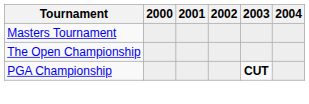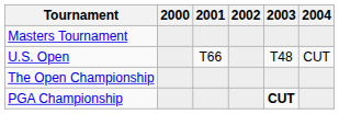 <table class="wikitable" style="font-size:95%;text-align:center;">
 <tr>
 <th>Tournament</th>
 <th>2000</th>
 <th>2001</th>
 <th>2002</th>
 <th>2003</th>
 <th>2004</th>
 </tr>
 <tr>
 <td align=left><a href='#'>Masters Tournament</a></td>
 <td style="background:#eeeeee;"></td>
 <td style="background:#eeeeee;"></td>
 <td style="background:#eeeeee;"></td>
 <td style="background:#eeeeee;"></td>
 <td style="background:#eeeeee;"></td>
 </tr>
 <tr>
+<td align=left><a href='#'>U.S. Open</a></td>
+<td style="background:#eeeeee;"></td>
+<td>T66</td>
+<td style="background:#eeeeee;"></td>
+<td>T48</td>
+<td>CUT</td>
+</tr>
+<tr>
 <td align=left><a href='#'>The Open Championship</a></td>
 <td style="background:#eeeeee;"></td>
 <td style="background:#eeeeee;"></td>
 <td style="background:#eeeeee;"></td>
 <td style="background:#eeeeee;"></td>
 <td style="background:#eeeeee;"></td>
 </tr>
 <tr>
 <td align=left><a href='#'>PGA Championship</a></td>
 <td style="background:#eeeeee;"></td>
 <td style="background:#eeeeee;"></td>
 <td style="background:#eeeeee;"></td>
 <td><strong>CUT</strong></td>
 <td style="background:#eeeeee;"></td>
 </tr>
 </table>
